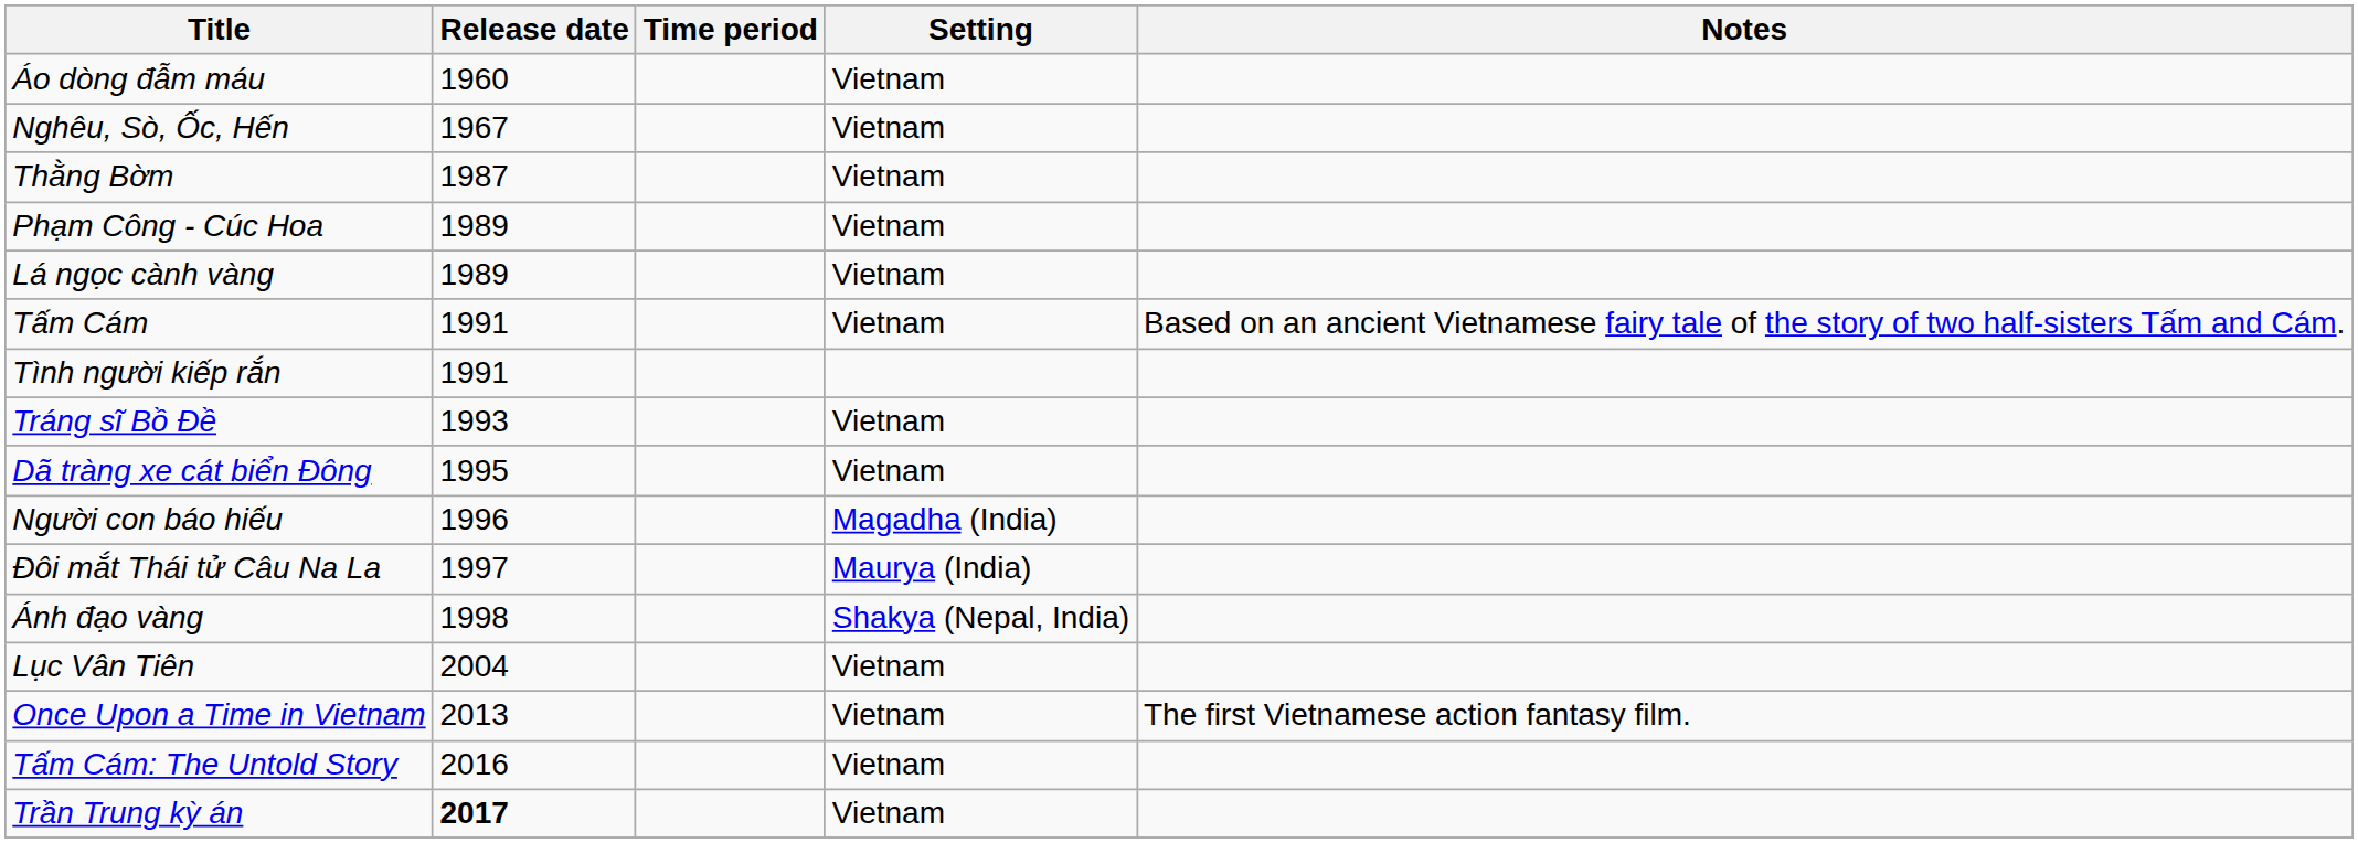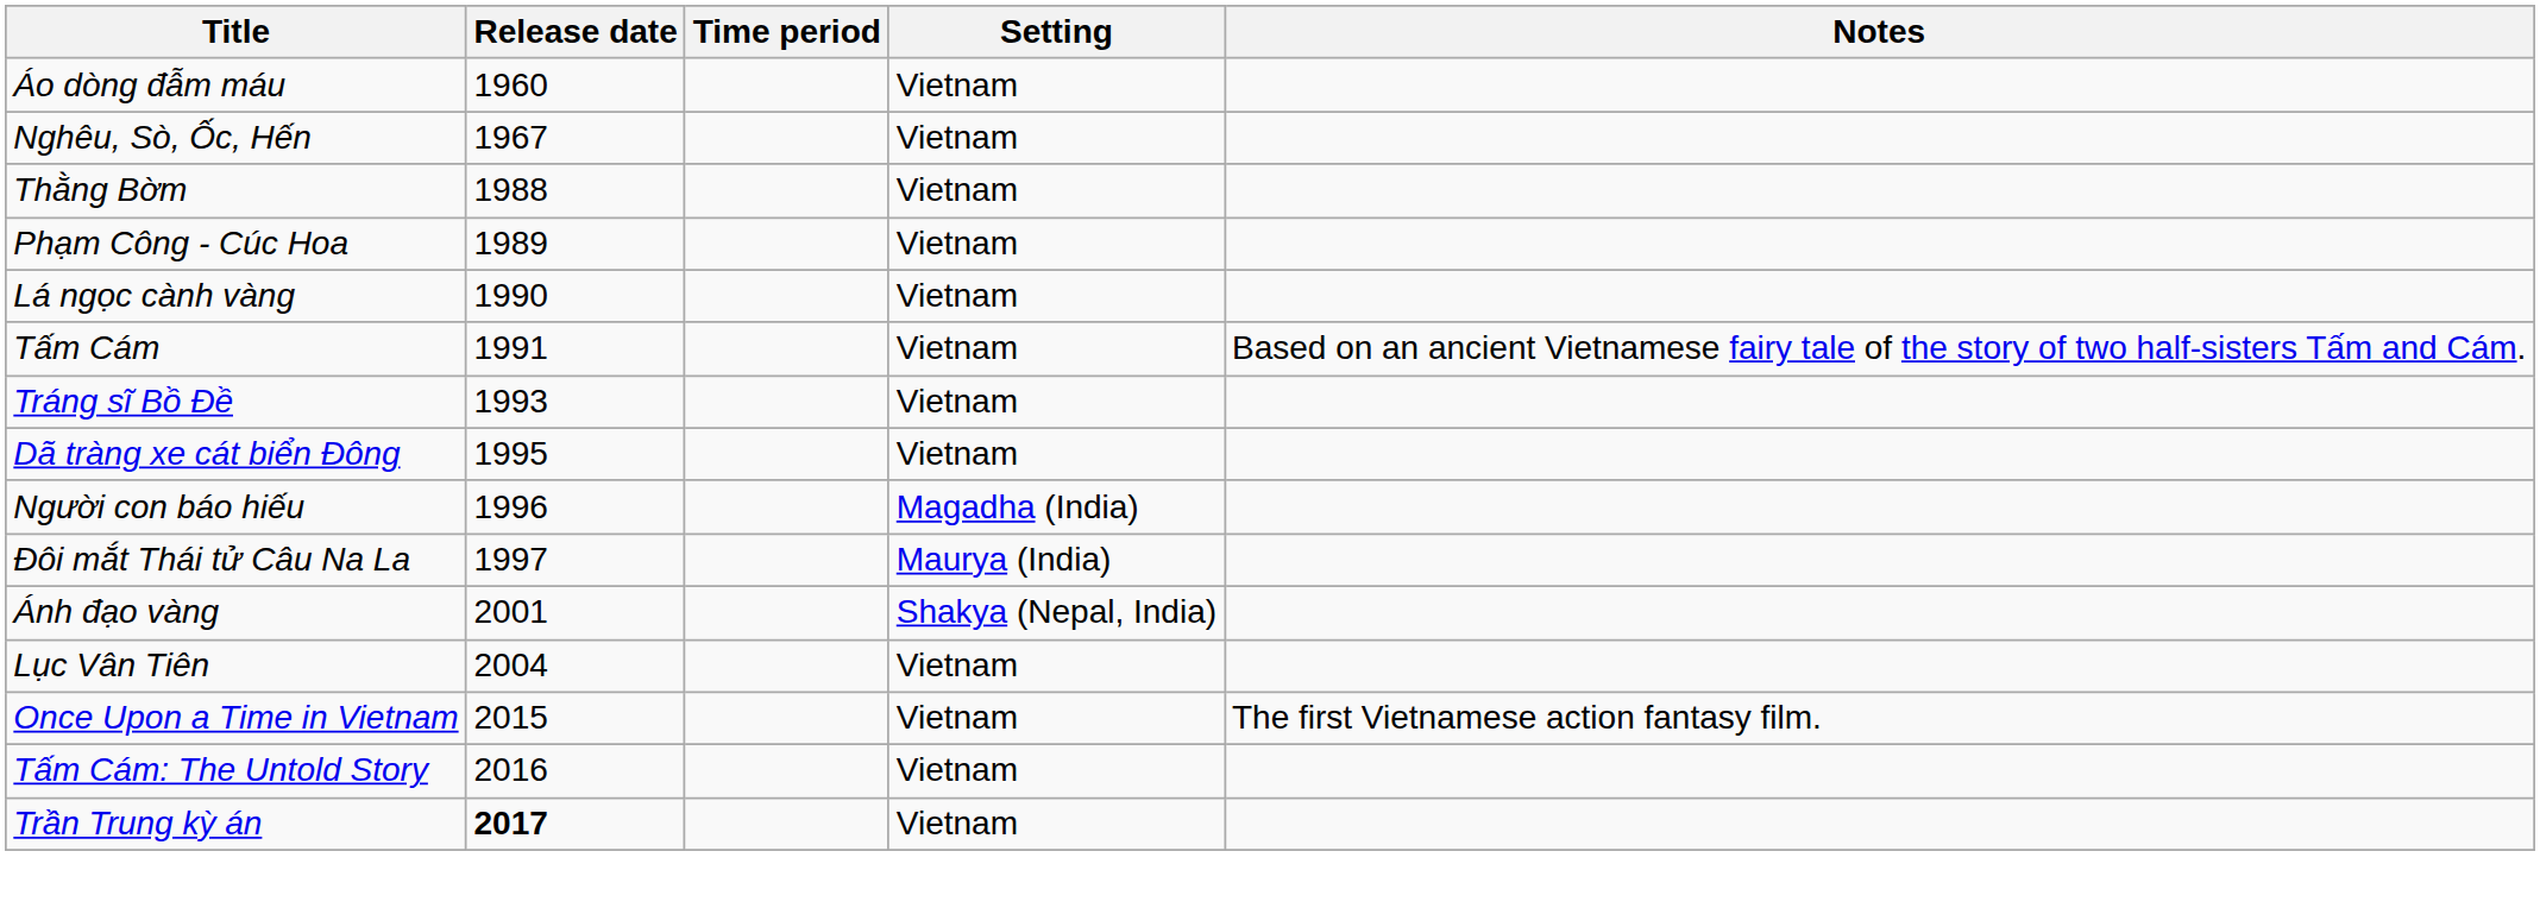 <table class="wikitable sortable" border="1">
 <tr>
 <th scope="col">Title</th>
 <th scope="col">Release date</th>
 <th scope="col">Time period</th>
 <th scope="col">Setting</th>
 <th scope="col" class="unsortable">Notes</th>
 </tr>
 <tr>
 <td><em>Áo dòng đẫm máu</em></td>
 <td>1960</td>
 <td></td>
 <td>Vietnam</td>
 <td></td>
 </tr>
 <tr>
 <td><em>Nghêu, Sò, Ốc, Hến</em></td>
 <td>1967</td>
 <td></td>
 <td>Vietnam</td>
 <td></td>
 </tr>
 <tr>
 <td><em>Thằng Bờm</em></td>
-<td>1987</td>
+<td>1988</td>
 <td></td>
 <td>Vietnam</td>
 <td></td>
 </tr>
 <tr>
 <td><em>Phạm Công - Cúc Hoa</em></td>
 <td>1989</td>
 <td></td>
 <td>Vietnam</td>
 <td></td>
 </tr>
 <tr>
 <td><em>Lá ngọc cành vàng</em></td>
-<td>1989</td>
+<td>1990</td>
 <td></td>
 <td>Vietnam</td>
 <td></td>
 </tr>
 <tr>
 <td><em>Tấm Cám</em></td>
 <td>1991</td>
 <td></td>
 <td>Vietnam</td>
 <td>Based on an ancient Vietnamese <a href='#'>fairy tale</a> of <a href='#'>the story of two half-sisters Tấm and Cám</a>.</td>
-</tr>
-<tr>
-<td><em>Tình người kiếp rắn</em></td>
-<td>1991</td>
-<td></td>
-<td></td>
-<td></td>
 </tr>
 <tr>
 <td><em><a href='#'>Tráng sĩ Bồ Đề</a></em></td>
 <td>1993</td>
 <td></td>
 <td>Vietnam</td>
 <td></td>
 </tr>
 <tr>
 <td><em><a href='#'>Dã tràng xe cát biển Đông</a></em></td>
 <td>1995</td>
 <td></td>
 <td>Vietnam</td>
 <td></td>
 </tr>
 <tr>
 <td><em>Người con báo hiếu</em></td>
 <td>1996</td>
 <td></td>
 <td><a href='#'>Magadha</a> (India)</td>
 <td></td>
 </tr>
 <tr>
 <td><em>Đôi mắt Thái tử Câu Na La</em></td>
 <td>1997</td>
 <td></td>
 <td><a href='#'>Maurya</a> (India)</td>
 <td></td>
 </tr>
 <tr>
 <td><em>Ánh đạo vàng</em></td>
-<td>1998</td>
+<td>2001</td>
 <td></td>
 <td><a href='#'>Shakya</a> (Nepal, India)</td>
 <td></td>
 </tr>
 <tr>
 <td><em>Lục Vân Tiên</em></td>
 <td>2004</td>
 <td></td>
 <td>Vietnam</td>
 <td></td>
 </tr>
 <tr>
 <td><em><a href='#'>Once Upon a Time in Vietnam</a></em></td>
-<td>2013</td>
+<td>2015</td>
 <td></td>
 <td>Vietnam</td>
 <td>The first Vietnamese action fantasy film.</td>
 </tr>
 <tr>
 <td><em><a href='#'>Tấm Cám: The Untold Story</a></em></td>
 <td>2016</td>
 <td></td>
 <td>Vietnam</td>
 <td></td>
 </tr>
 <tr>
 <td><em><a href='#'>Trần Trung kỳ án</a></em></td>
 <td><strong>2017</strong></td>
 <td></td>
 <td>Vietnam</td>
 <td></td>
 </tr>
 <tr>
 </tr>
 </table>
